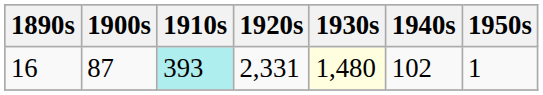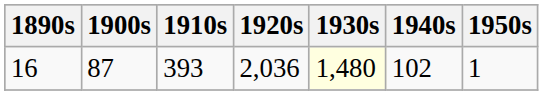 <table class=wikitable>
 <tr>
 <th>1890s</th>
 <th>1900s</th>
 <th>1910s</th>
 <th>1920s</th>
 <th>1930s</th>
 <th>1940s</th>
 <th>1950s</th>
 </tr>
 <tr>
 <td>16</td>
 <td>87</td>
-<td style="background: paleturquoise;">393</td>
-<td>2,331</td>
+<td>393</td>
+<td>2,036</td>
 <td style="background: lightyellow;">1,480</td>
 <td>102</td>
 <td>1</td>
 </tr>
 </table>
